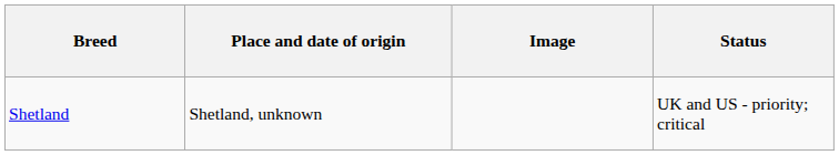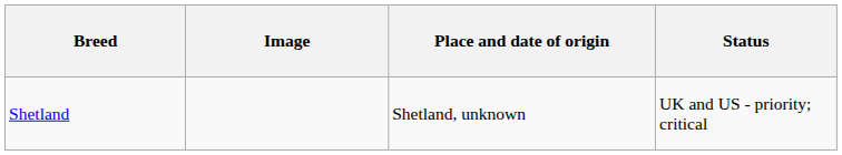 <table class= wikitable>
 <tr>
 <th style="width: 120pt;">Breed</th>
+<th style="height: 60px; width: 180px">Image</th>
 <th style="width: 180pt;">Place and date of origin</th>
-<th style="height: 60px; width: 180px">Image</th>
 <th style="width: 120pt;">Status</th>
 </tr>
 <tr>
 <td><a href='#'>Shetland</a></td>
+<td style="height: 60px;"></td>
 <td>Shetland, unknown</td>
-<td style="height: 60px;"></td>
 <td>UK and US - priority; critical</td>
 </tr>
 </table>
